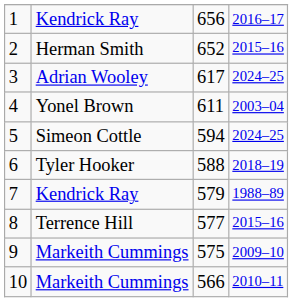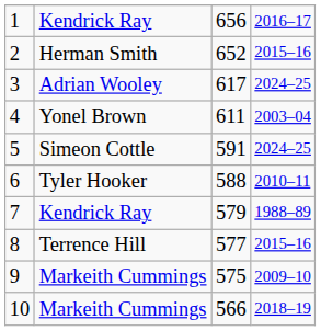 <table class="wikitable">
 <tr>
 </tr>
 <tr>
 <td>1</td>
 <td><a href='#'>Kendrick Ray</a></td>
 <td>656</td>
 <td style="font-size:80%;"><a href='#'>2016–17</a></td>
 </tr>
 <tr>
 <td>2</td>
 <td>Herman Smith</td>
 <td>652</td>
 <td style="font-size:80%;"><a href='#'>2015–16</a></td>
 </tr>
 <tr>
 <td>3</td>
 <td><a href='#'>Adrian Wooley</a></td>
 <td>617</td>
 <td style="font-size:80%;"><a href='#'>2024–25</a></td>
 </tr>
 <tr>
 <td>4</td>
 <td>Yonel Brown</td>
 <td>611</td>
 <td style="font-size:80%;"><a href='#'>2003–04</a></td>
 </tr>
 <tr>
 <td>5</td>
 <td>Simeon Cottle</td>
-<td>594</td>
+<td>591</td>
 <td style="font-size:80%;"><a href='#'>2024–25</a></td>
 </tr>
 <tr>
 <td>6</td>
 <td>Tyler Hooker</td>
 <td>588</td>
-<td style="font-size:80%;"><a href='#'>2018–19</a></td>
+<td style="font-size:80%;"><a href='#'>2010–11</a></td>
 </tr>
 <tr>
 <td>7</td>
 <td><a href='#'>Kendrick Ray</a></td>
 <td>579</td>
 <td style="font-size:80%;"><a href='#'>1988–89</a></td>
 </tr>
 <tr>
 <td>8</td>
 <td>Terrence Hill</td>
 <td>577</td>
 <td style="font-size:80%;"><a href='#'>2015–16</a></td>
 </tr>
 <tr>
 <td>9</td>
 <td><a href='#'>Markeith Cummings</a></td>
 <td>575</td>
 <td style="font-size:80%;"><a href='#'>2009–10</a></td>
 </tr>
 <tr>
 <td>10</td>
 <td><a href='#'>Markeith Cummings</a></td>
 <td>566</td>
-<td style="font-size:80%;"><a href='#'>2010–11</a></td>
+<td style="font-size:80%;"><a href='#'>2018–19</a></td>
 </tr>
 </table>
